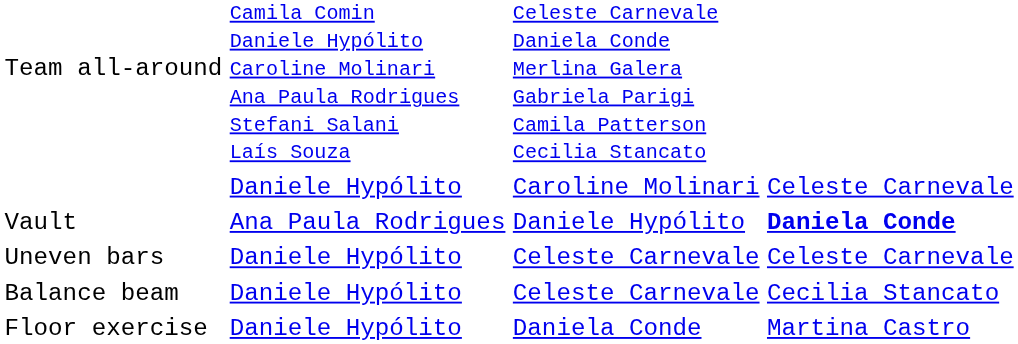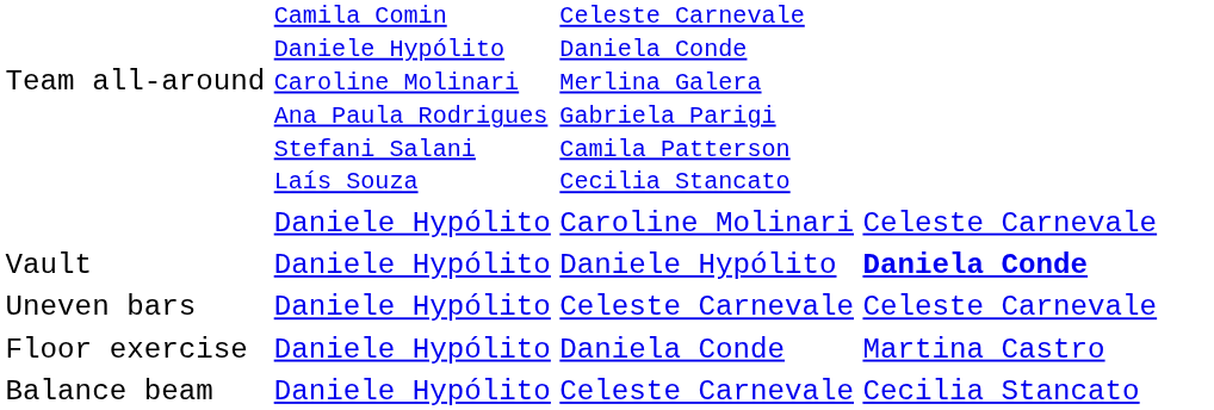 <table>
 <tr>
 <td>Team all-around <br></td>
 <td><br><small><a href='#'>Camila Comin</a> <br> <a href='#'>Daniele Hypólito</a> <br> <a href='#'>Caroline Molinari</a> <br> <a href='#'>Ana Paula Rodrigues</a> <br> <a href='#'>Stefani Salani</a> <br> <a href='#'>Laís Souza</a> </small></td>
 <td><br><small><a href='#'>Celeste Carnevale</a> <br> <a href='#'>Daniela Conde</a> <br> <a href='#'>Merlina Galera</a> <br> <a href='#'>Gabriela Parigi</a> <br> <a href='#'>Camila Patterson</a> <br> <a href='#'>Cecilia Stancato</a> </small></td>
 <td><br><small><br> <br> <br> <br> <br> <br></small></td>
 </tr>
 <tr>
 <td> <br></td>
 <td><a href='#'>Daniele Hypólito</a><br></td>
 <td><a href='#'>Caroline Molinari</a><br></td>
 <td><a href='#'>Celeste Carnevale</a><br></td>
 </tr>
 <tr>
 <td>Vault <br></td>
-<td><a href='#'>Ana Paula Rodrigues</a><br></td>
+<td><a href='#'>Daniele Hypólito</a><br></td>
 <td><a href='#'>Daniele Hypólito</a><br></td>
 <td><strong><a href='#'>Daniela Conde</a><br></strong></td>
 </tr>
 <tr>
 <td>Uneven bars <br></td>
 <td><a href='#'>Daniele Hypólito</a><br></td>
 <td><a href='#'>Celeste Carnevale</a><br></td>
 <td><a href='#'>Celeste Carnevale</a><br></td>
 </tr>
 <tr>
+<td>Floor exercise <br></td>
+<td><a href='#'>Daniele Hypólito</a><br></td>
+<td><a href='#'>Daniela Conde</a><br></td>
+<td><a href='#'>Martina Castro</a><br></td>
+</tr>
+<tr>
 <td>Balance beam <br></td>
 <td><a href='#'>Daniele Hypólito</a><br></td>
 <td><a href='#'>Celeste Carnevale</a><br></td>
 <td><a href='#'>Cecilia Stancato</a><br></td>
 </tr>
-<tr>
-<td>Floor exercise <br></td>
-<td><a href='#'>Daniele Hypólito</a><br></td>
-<td><a href='#'>Daniela Conde</a><br></td>
-<td><a href='#'>Martina Castro</a><br></td>
-</tr>
 </table>
